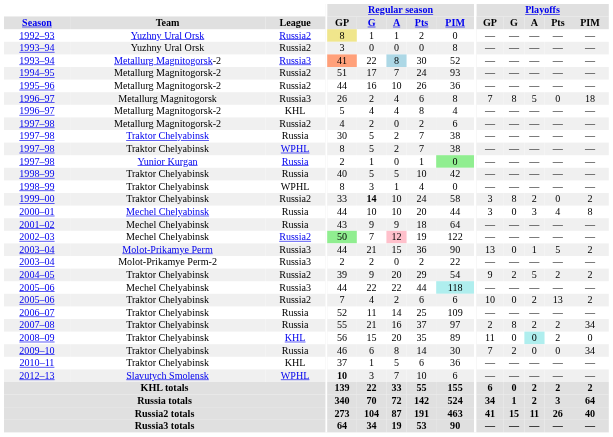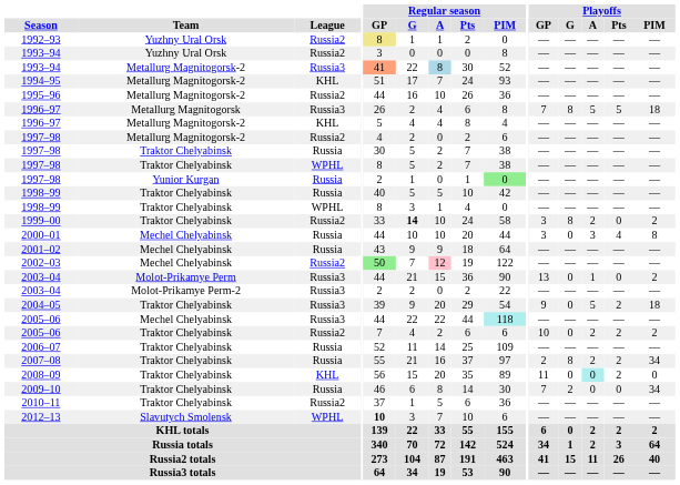 <table border="0" cellpadding="1" cellspacing="0" style="text-align:center; width:60em">
 <tr bgcolor="#e0e0e0">
 <th colspan="3" bgcolor="#ffffff"></th>
 <th rowspan="99" bgcolor="#ffffff"></th>
 <th colspan="5"><a href='#'>Regular season</a></th>
 <th rowspan="99" bgcolor="#ffffff"></th>
 <th colspan="5"><a href='#'>Playoffs</a></th>
 </tr>
 <tr bgcolor="#e0e0e0">
 <th><a href='#'>Season</a></th>
 <th>Team</th>
 <th>League</th>
 <th>GP</th>
 <th><a href='#'>G</a></th>
 <th><a href='#'>A</a></th>
 <th><a href='#'>Pts</a></th>
 <th><a href='#'>PIM</a></th>
 <th>GP</th>
 <th>G</th>
 <th>A</th>
 <th>Pts</th>
 <th>PIM</th>
 </tr>
 <tr>
 <td><a href='#'>1992–93</a></td>
 <td><a href='#'>Yuzhny Ural Orsk</a></td>
 <td><a href='#'>Russia2</a></td>
 <td style="background: khaki;">8</td>
 <td>1</td>
 <td>1</td>
 <td>2</td>
 <td>0</td>
 <td>—</td>
 <td>—</td>
 <td>—</td>
 <td>—</td>
 <td>—</td>
 </tr>
 <tr bgcolor="#f0f0f0">
 <td><a href='#'>1993–94</a></td>
 <td>Yuzhny Ural Orsk</td>
 <td>Russia2</td>
 <td>3</td>
 <td>0</td>
 <td>0</td>
 <td>0</td>
 <td>8</td>
 <td>—</td>
 <td>—</td>
 <td>—</td>
 <td>—</td>
 <td>—</td>
 </tr>
 <tr>
 <td><a href='#'>1993–94</a></td>
 <td><a href='#'>Metallurg Magnitogorsk</a>-2</td>
 <td><a href='#'>Russia3</a></td>
 <td style="background: lightsalmon;">41</td>
 <td>22</td>
 <td style="background: lightblue;">8</td>
 <td>30</td>
 <td>52</td>
 <td>—</td>
 <td>—</td>
 <td>—</td>
 <td>—</td>
 <td>—</td>
 </tr>
 <tr bgcolor="#f0f0f0">
 <td><a href='#'>1994–95</a></td>
 <td>Metallurg Magnitogorsk-2</td>
-<td>Russia2</td>
+<td>KHL</td>
 <td>51</td>
 <td>17</td>
 <td>7</td>
 <td>24</td>
 <td>93</td>
 <td>—</td>
 <td>—</td>
 <td>—</td>
 <td>—</td>
 <td>—</td>
 </tr>
 <tr>
 <td><a href='#'>1995–96</a></td>
 <td>Metallurg Magnitogorsk-2</td>
 <td>Russia2</td>
 <td>44</td>
 <td>16</td>
 <td>10</td>
 <td>26</td>
 <td>36</td>
 <td>—</td>
 <td>—</td>
 <td>—</td>
 <td>—</td>
 <td>—</td>
 </tr>
 <tr bgcolor="#f0f0f0">
 <td><a href='#'>1996–97</a></td>
 <td>Metallurg Magnitogorsk</td>
 <td>Russia3</td>
 <td>26</td>
 <td>2</td>
 <td>4</td>
 <td>6</td>
 <td>8</td>
 <td>7</td>
 <td>8</td>
 <td>5</td>
-<td>0</td>
+<td>5</td>
 <td>18</td>
 </tr>
 <tr>
 <td><a href='#'>1996–97</a></td>
 <td>Metallurg Magnitogorsk-2</td>
 <td>KHL</td>
 <td>5</td>
 <td>4</td>
 <td>4</td>
 <td>8</td>
 <td>4</td>
 <td>—</td>
 <td>—</td>
 <td>—</td>
 <td>—</td>
 <td>—</td>
 </tr>
 <tr bgcolor="#f0f0f0">
 <td><a href='#'>1997–98</a></td>
 <td>Metallurg Magnitogorsk-2</td>
 <td>Russia2</td>
 <td>4</td>
 <td>2</td>
 <td>0</td>
 <td>2</td>
 <td>6</td>
 <td>—</td>
 <td>—</td>
 <td>—</td>
 <td>—</td>
 <td>—</td>
 </tr>
 <tr>
 <td><a href='#'>1997–98</a></td>
 <td><a href='#'>Traktor Chelyabinsk</a></td>
 <td>Russia</td>
 <td>30</td>
 <td>5</td>
 <td>2</td>
 <td>7</td>
 <td>38</td>
 <td>—</td>
 <td>—</td>
 <td>—</td>
 <td>—</td>
 <td>—</td>
 </tr>
 <tr bgcolor="#f0f0f0">
 <td><a href='#'>1997–98</a></td>
 <td>Traktor Chelyabinsk</td>
 <td><a href='#'>WPHL</a></td>
 <td>8</td>
 <td>5</td>
 <td>2</td>
 <td>7</td>
 <td>38</td>
 <td>—</td>
 <td>—</td>
 <td>—</td>
 <td>—</td>
 <td>—</td>
 </tr>
 <tr>
 <td><a href='#'>1997–98</a></td>
 <td><a href='#'>Yunior Kurgan</a></td>
 <td><a href='#'>Russia</a></td>
 <td>2</td>
 <td>1</td>
 <td>0</td>
 <td>1</td>
 <td style="background: lightgreen;">0</td>
 <td>—</td>
 <td>—</td>
 <td>—</td>
 <td>—</td>
 <td>—</td>
 </tr>
 <tr bgcolor="#f0f0f0">
 <td><a href='#'>1998–99</a></td>
 <td>Traktor Chelyabinsk</td>
 <td>Russia</td>
 <td>40</td>
 <td>5</td>
 <td>5</td>
 <td>10</td>
 <td>42</td>
 <td>—</td>
 <td>—</td>
 <td>—</td>
 <td>—</td>
 <td>—</td>
 </tr>
 <tr>
 <td><a href='#'>1998–99</a></td>
 <td>Traktor Chelyabinsk</td>
 <td>WPHL</td>
 <td>8</td>
 <td>3</td>
 <td>1</td>
 <td>4</td>
 <td>0</td>
 <td>—</td>
 <td>—</td>
 <td>—</td>
 <td>—</td>
 <td>—</td>
 </tr>
 <tr bgcolor="#f0f0f0">
 <td><a href='#'>1999–00</a></td>
 <td>Traktor Chelyabinsk</td>
 <td>Russia2</td>
 <td>33</td>
 <td><strong>14</strong></td>
 <td>10</td>
 <td>24</td>
 <td>58</td>
 <td>3</td>
 <td>8</td>
 <td>2</td>
 <td>0</td>
 <td>2</td>
 </tr>
 <tr>
 <td><a href='#'>2000–01</a></td>
 <td><a href='#'>Mechel Chelyabinsk</a></td>
 <td>Russia</td>
 <td>44</td>
 <td>10</td>
 <td>10</td>
 <td>20</td>
 <td>44</td>
 <td>3</td>
 <td>0</td>
 <td>3</td>
 <td>4</td>
 <td>8</td>
 </tr>
 <tr bgcolor="#f0f0f0">
 <td><a href='#'>2001–02</a></td>
 <td>Mechel Chelyabinsk</td>
 <td>Russia</td>
 <td>43</td>
 <td>9</td>
 <td>9</td>
 <td>18</td>
 <td>64</td>
 <td>—</td>
 <td>—</td>
 <td>—</td>
 <td>—</td>
 <td>—</td>
 </tr>
 <tr>
 <td><a href='#'>2002–03</a></td>
 <td>Mechel Chelyabinsk</td>
 <td><a href='#'>Russia2</a></td>
 <td style="background: lightgreen;">50</td>
 <td>7</td>
 <td style="background: pink;">12</td>
 <td>19</td>
 <td>122</td>
 <td>—</td>
 <td>—</td>
 <td>—</td>
 <td>—</td>
 <td>—</td>
 </tr>
 <tr bgcolor="#f0f0f0">
 <td><a href='#'>2003–04</a></td>
 <td><a href='#'>Molot-Prikamye Perm</a></td>
 <td>Russia3</td>
 <td>44</td>
 <td>21</td>
 <td>15</td>
 <td>36</td>
 <td>90</td>
 <td>13</td>
 <td>0</td>
 <td>1</td>
-<td>5</td>
+<td>0</td>
 <td>2</td>
 </tr>
 <tr>
 <td><a href='#'>2003–04</a></td>
 <td>Molot-Prikamye Perm-2</td>
 <td>Russia3</td>
 <td>2</td>
 <td>2</td>
 <td>0</td>
 <td>2</td>
 <td>22</td>
 <td>—</td>
 <td>—</td>
 <td>—</td>
 <td>—</td>
 <td>—</td>
 </tr>
 <tr bgcolor="#f0f0f0">
 <td><a href='#'>2004–05</a></td>
 <td>Traktor Chelyabinsk</td>
-<td>Russia2</td>
+<td>Russia3</td>
 <td>39</td>
 <td>9</td>
 <td>20</td>
 <td>29</td>
 <td>54</td>
 <td>9</td>
-<td>2</td>
+<td>0</td>
 <td>5</td>
 <td>2</td>
-<td>2</td>
+<td>18</td>
 </tr>
 <tr>
 <td><a href='#'>2005–06</a></td>
 <td>Mechel Chelyabinsk</td>
 <td>Russia3</td>
 <td>44</td>
 <td>22</td>
 <td>22</td>
 <td>44</td>
 <td style="background: paleturquoise;">118</td>
 <td>—</td>
 <td>—</td>
 <td>—</td>
 <td>—</td>
 <td>—</td>
 </tr>
 <tr bgcolor="#f0f0f0">
 <td><a href='#'>2005–06</a></td>
 <td>Traktor Chelyabinsk</td>
 <td>Russia2</td>
 <td>7</td>
 <td>4</td>
 <td>2</td>
 <td>6</td>
 <td>6</td>
 <td>10</td>
 <td>0</td>
 <td>2</td>
-<td>13</td>
+<td>2</td>
 <td>2</td>
 </tr>
 <tr>
 <td><a href='#'>2006–07</a></td>
 <td>Traktor Chelyabinsk</td>
 <td>Russia</td>
 <td>52</td>
 <td>11</td>
 <td>14</td>
 <td>25</td>
 <td>109</td>
 <td>—</td>
 <td>—</td>
 <td>—</td>
 <td>—</td>
 <td>—</td>
 </tr>
 <tr bgcolor="#f0f0f0">
 <td><a href='#'>2007–08</a></td>
 <td>Traktor Chelyabinsk</td>
 <td>Russia</td>
 <td>55</td>
 <td>21</td>
 <td>16</td>
 <td>37</td>
 <td>97</td>
 <td>2</td>
 <td>8</td>
 <td>2</td>
 <td>2</td>
 <td>34</td>
 </tr>
 <tr>
 <td><a href='#'>2008–09</a></td>
 <td>Traktor Chelyabinsk</td>
 <td><a href='#'>KHL</a></td>
 <td>56</td>
 <td>15</td>
 <td>20</td>
 <td>35</td>
 <td>89</td>
 <td>11</td>
 <td>0</td>
 <td style="background: paleturquoise;">0</td>
 <td>2</td>
 <td>0</td>
 </tr>
 <tr bgcolor="#f0f0f0">
 <td><a href='#'>2009–10</a></td>
 <td>Traktor Chelyabinsk</td>
 <td>Russia</td>
 <td>46</td>
 <td>6</td>
 <td>8</td>
 <td>14</td>
 <td>30</td>
 <td>7</td>
 <td>2</td>
 <td>0</td>
 <td>0</td>
 <td>34</td>
 </tr>
 <tr>
 <td><a href='#'>2010–11</a></td>
 <td>Traktor Chelyabinsk</td>
-<td>KHL</td>
+<td>Russia2</td>
 <td>37</td>
 <td>1</td>
 <td>5</td>
 <td>6</td>
 <td>36</td>
 <td>—</td>
 <td>—</td>
 <td>—</td>
 <td>—</td>
 <td>—</td>
 </tr>
 <tr bgcolor="#f0f0f0">
 <td><a href='#'>2012–13</a></td>
 <td><a href='#'>Slavutych Smolensk</a></td>
 <td><a href='#'>WPHL</a></td>
 <td><strong>10</strong></td>
 <td>3</td>
 <td>7</td>
 <td>10</td>
 <td>6</td>
 <td>—</td>
 <td>—</td>
 <td>—</td>
 <td>—</td>
 <td>—</td>
 </tr>
 <tr>
 </tr>
 <tr ALIGN="center" bgcolor="#e0e0e0">
 <th colspan="3">KHL totals</th>
 <th ALIGN="center">139</th>
 <th ALIGN="center">22</th>
 <th ALIGN="center">33</th>
 <th ALIGN="center">55</th>
 <th ALIGN="center">155</th>
 <th ALIGN="center">6</th>
 <th ALIGN="center">0</th>
 <th ALIGN="center">2</th>
 <th ALIGN="center">2</th>
 <th ALIGN="center">2</th>
 </tr>
 <tr>
 </tr>
 <tr ALIGN="center" bgcolor="#e0e0e0">
 <th colspan="3">Russia totals</th>
 <th ALIGN="center">340</th>
 <th ALIGN="center">70</th>
 <th ALIGN="center">72</th>
 <th ALIGN="center">142</th>
 <th ALIGN="center">524</th>
 <th ALIGN="center">34</th>
 <th ALIGN="center">1</th>
 <th ALIGN="center">2</th>
 <th ALIGN="center">3</th>
 <th ALIGN="center">64</th>
 </tr>
 <tr>
 </tr>
 <tr ALIGN="center" bgcolor="#e0e0e0">
 <th colspan="3">Russia2 totals</th>
 <th ALIGN="center">273</th>
 <th ALIGN="center">104</th>
 <th ALIGN="center">87</th>
 <th ALIGN="center">191</th>
 <th ALIGN="center">463</th>
 <th ALIGN="center">41</th>
 <th ALIGN="center">15</th>
 <th ALIGN="center">11</th>
 <th ALIGN="center">26</th>
 <th ALIGN="center">40</th>
 </tr>
 <tr>
 </tr>
 <tr ALIGN="center" bgcolor="#e0e0e0">
 <th colspan="3">Russia3 totals</th>
 <th ALIGN="center">64</th>
 <th ALIGN="center">34</th>
 <th ALIGN="center">19</th>
 <th ALIGN="center">53</th>
 <th ALIGN="center">90</th>
 <th ALIGN="center">—</th>
 <th ALIGN="center">—</th>
 <th ALIGN="center">—</th>
 <th ALIGN="center">—</th>
 <th ALIGN="center">—</th>
 </tr>
 </table>
